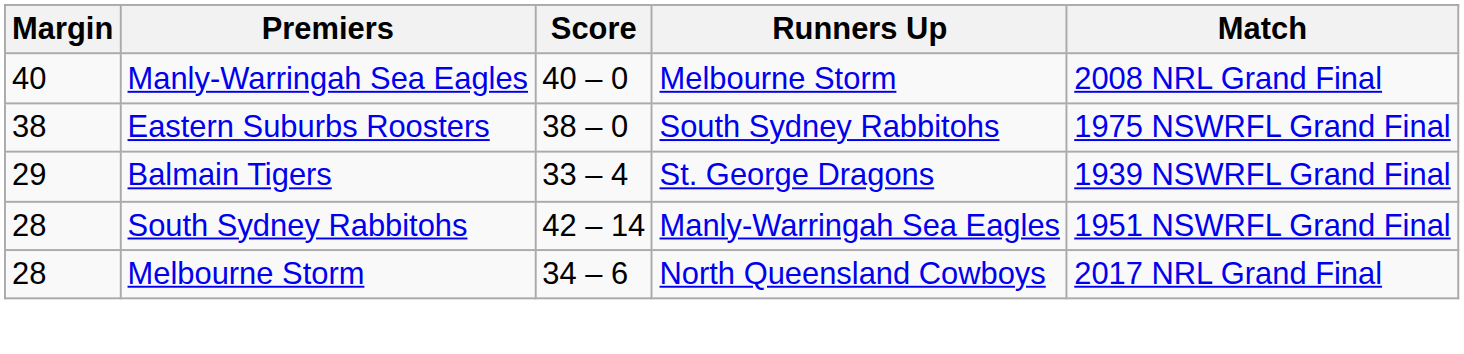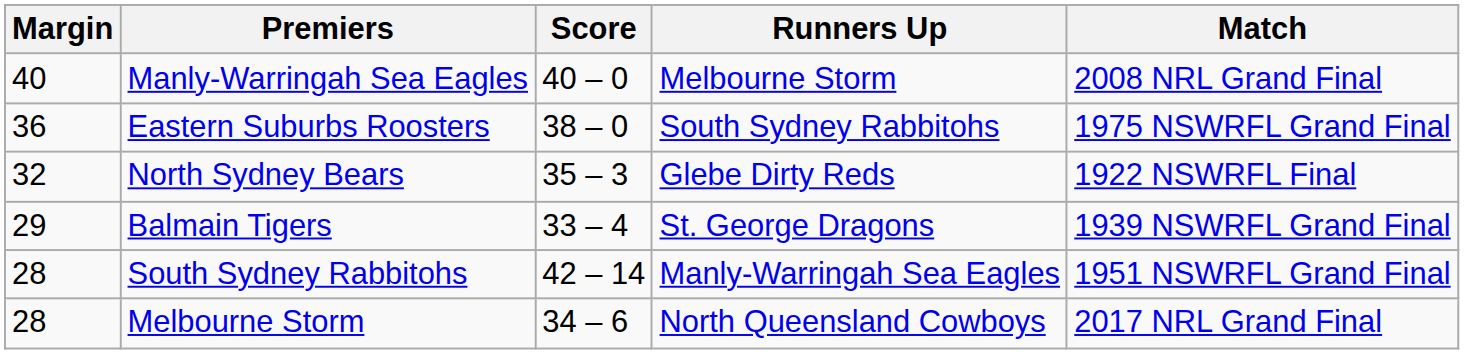 <table class="wikitable">
 <tr>
 <th>Margin</th>
 <th>Premiers</th>
 <th>Score</th>
 <th>Runners Up</th>
 <th>Match</th>
 </tr>
 <tr>
 <td>40</td>
 <td> <a href='#'>Manly-Warringah Sea Eagles</a></td>
 <td>40 – 0</td>
 <td> <a href='#'>Melbourne Storm</a></td>
 <td><a href='#'>2008 NRL Grand Final</a></td>
 </tr>
 <tr>
-<td>38</td>
+<td>36</td>
 <td> <a href='#'>Eastern Suburbs Roosters</a></td>
 <td>38 – 0</td>
 <td> <a href='#'>South Sydney Rabbitohs</a></td>
 <td><a href='#'>1975 NSWRFL Grand Final</a></td>
+</tr>
+<tr>
+<td>32</td>
+<td> <a href='#'>North Sydney Bears</a></td>
+<td>35 – 3</td>
+<td> <a href='#'>Glebe Dirty Reds</a></td>
+<td><a href='#'>1922 NSWRFL Final</a></td>
 </tr>
 <tr>
 <td>29</td>
 <td> <a href='#'>Balmain Tigers</a></td>
 <td>33 – 4</td>
 <td> <a href='#'>St. George Dragons</a></td>
 <td><a href='#'>1939 NSWRFL Grand Final</a></td>
 </tr>
 <tr>
 <td>28</td>
 <td> <a href='#'>South Sydney Rabbitohs</a></td>
 <td>42 – 14</td>
 <td> <a href='#'>Manly-Warringah Sea Eagles</a></td>
 <td><a href='#'>1951 NSWRFL Grand Final</a></td>
 </tr>
 <tr>
 <td>28</td>
 <td> <a href='#'>Melbourne Storm</a></td>
 <td>34 – 6</td>
 <td> <a href='#'>North Queensland Cowboys</a></td>
 <td><a href='#'>2017 NRL Grand Final</a></td>
 </tr>
 </table>
